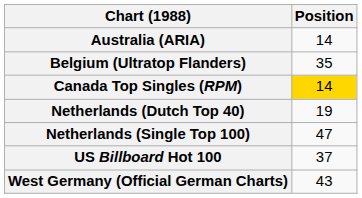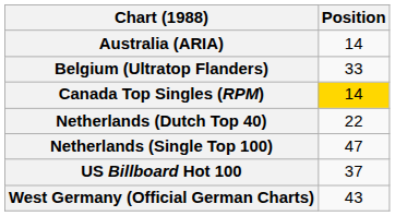 <table class="wikitable sortable plainrowheaders">
 <tr>
 <th scope="col">Chart (1988)</th>
 <th scope="col">Position</th>
 </tr>
 <tr>
 <th scope="row">Australia (ARIA)</th>
 <td style="text-align:center;">14</td>
 </tr>
 <tr>
 <th scope="row">Belgium (Ultratop Flanders)</th>
-<td style="text-align:center;">35</td>
+<td style="text-align:center;">33</td>
 </tr>
 <tr>
 <th scope="row">Canada Top Singles (<em>RPM</em>)</th>
 <td style="background: gold; text-align:center;">14</td>
 </tr>
 <tr>
 <th scope="row">Netherlands (Dutch Top 40)</th>
-<td style="text-align:center;">19</td>
+<td style="text-align:center;">22</td>
 </tr>
 <tr>
 <th scope="row">Netherlands (Single Top 100)</th>
 <td style="text-align:center;">47</td>
 </tr>
 <tr>
 <th scope="row">US <em>Billboard</em> Hot 100</th>
 <td style="text-align:center;">37</td>
 </tr>
 <tr>
 <th scope="row">West Germany (Official German Charts)</th>
 <td style="text-align:center;">43</td>
 </tr>
 </table>
